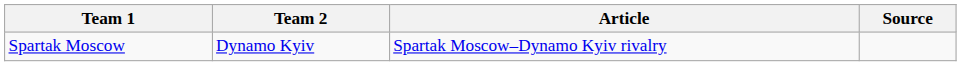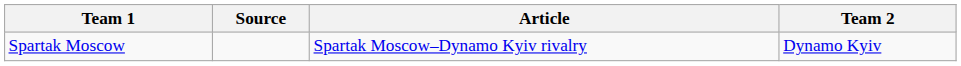 <table class="wikitable" style="font-size:98%; width:98%;">
 <tr>
 <th>Team 1</th>
+<th>Source</th>
+<th>Article</th>
 <th>Team 2</th>
-<th>Article</th>
-<th>Source</th>
 </tr>
 <tr>
 <td> <a href='#'>Spartak Moscow</a></td>
+<td></td>
+<td><a href='#'>Spartak Moscow–Dynamo Kyiv rivalry</a></td>
 <td> <a href='#'>Dynamo Kyiv</a></td>
-<td><a href='#'>Spartak Moscow–Dynamo Kyiv rivalry</a></td>
-<td></td>
 </tr>
 </table>
